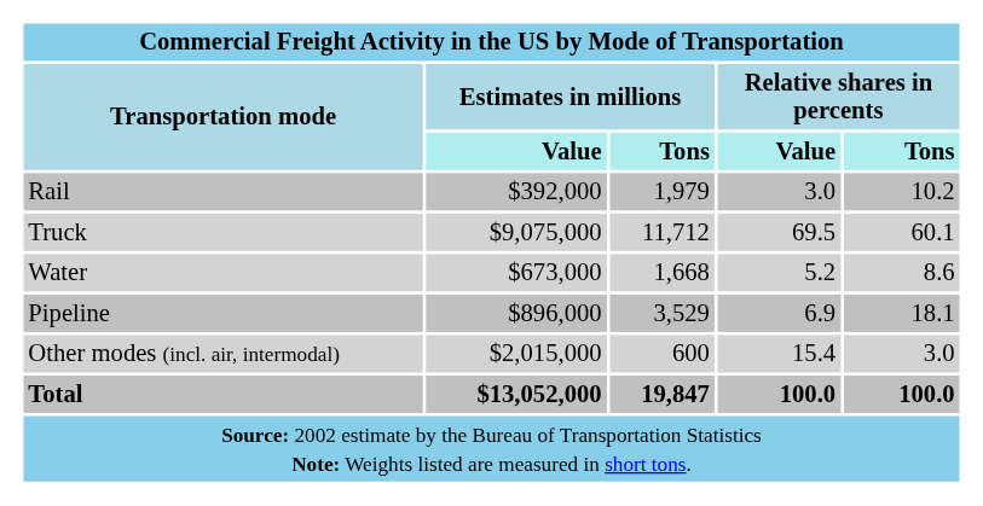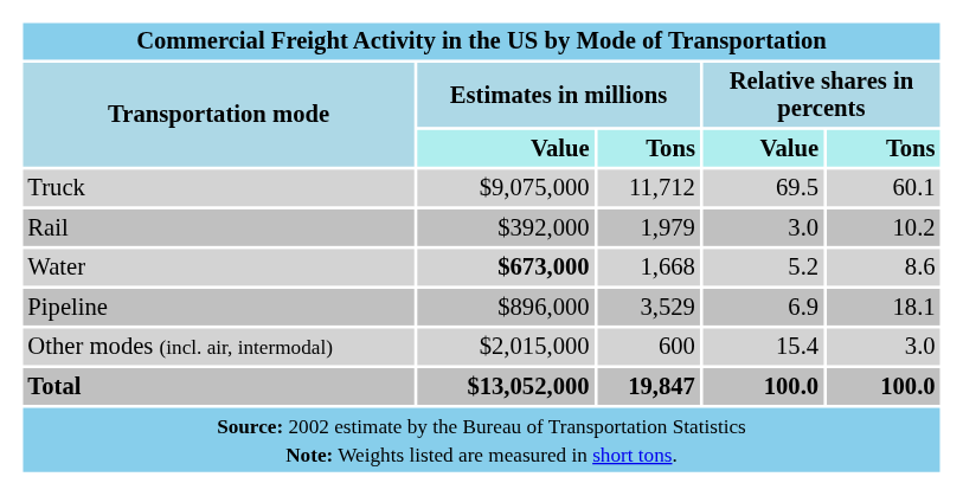 <table style="margin:auto; border:10px solid white;" border="0" cellpadding="3">
 <tr>
 <th colspan="5" style="background:skyBlue;">Commercial Freight Activity in the US by Mode of Transportation</th>
 </tr>
 <tr style="text-align:center; background:#add8e6;">
 <td rowspan="2" style="width:250px; "><strong>Transportation mode</strong></td>
 <td colspan="2" style="width:250px; "><strong>Estimates in millions</strong></td>
 <td colspan="2" style="width:250px; "><strong>Relative shares in percents</strong></td>
 </tr>
 <tr style="text-align:right; background:#afeeee;">
 <td><strong>Value</strong></td>
 <td><strong>Tons</strong></td>
 <td><strong>Value</strong></td>
 <td><strong>Tons</strong></td>
 </tr>
+<tr>
+<td style="background:#D3D3D3;">Truck</td>
+<td style="background:#d3d3d3; text-align:right;">$9,075,000</td>
+<td style="background:#d3d3d3; text-align:right;">11,712</td>
+<td style="background:#d3d3d3; text-align:right;">69.5</td>
+<td style="background:#d3d3d3; text-align:right;">60.1</td>
+</tr>
 <tr style="background:silver;">
 <td>Rail</td>
 <td style="text-align:right;">$392,000</td>
 <td style="text-align:right;">1,979</td>
 <td style="text-align:right;">3.0</td>
 <td style="text-align:right;">10.2</td>
 </tr>
 <tr>
-<td style="background:#D3D3D3;">Truck</td>
-<td style="background:#d3d3d3; text-align:right;">$9,075,000</td>
-<td style="background:#d3d3d3; text-align:right;">11,712</td>
-<td style="background:#d3d3d3; text-align:right;">69.5</td>
-<td style="background:#d3d3d3; text-align:right;">60.1</td>
-</tr>
-<tr>
 <td style="background:#D3D3D3;">Water</td>
-<td style="background:#d3d3d3; text-align:right;">$673,000</td>
+<td style="background:#d3d3d3; text-align:right;"><strong>$673,000</strong></td>
 <td style="background:#d3d3d3; text-align:right;">1,668</td>
 <td style="background:#d3d3d3; text-align:right;">5.2</td>
 <td style="background:#d3d3d3; text-align:right;">8.6</td>
 </tr>
 <tr style="background:silver;">
 <td>Pipeline</td>
 <td style="text-align:right;">$896,000</td>
 <td style="text-align:right;">3,529</td>
 <td style="text-align:right;">6.9</td>
 <td style="text-align:right;">18.1</td>
 </tr>
 <tr>
 <td style="background:#D3D3D3;">Other modes <small>(incl. air, intermodal)</small></td>
 <td style="background:#d3d3d3; text-align:right;">$2,015,000</td>
 <td style="background:#d3d3d3; text-align:right;">600</td>
 <td style="background:#d3d3d3; text-align:right;">15.4</td>
 <td style="background:#d3d3d3; text-align:right;">3.0</td>
 </tr>
 <tr style="background:silver;">
 <td><strong>Total</strong></td>
 <td style="text-align:right;"><strong>$13,052,000</strong></td>
 <td style="text-align:right;"><strong>19,847</strong></td>
 <td style="text-align:right;"><strong>100.0</strong></td>
 <td style="text-align:right;"><strong>100.0</strong></td>
 </tr>
 <tr>
 <td colspan="5" style="background:skyBlue; text-align:center;"><small><strong>Source:</strong> 2002 estimate by the Bureau of Transportation Statistics</small><br><small><strong>Note:</strong> Weights listed are measured in <a href='#'>short tons</a>.</small></td>
 </tr>
 </table>
